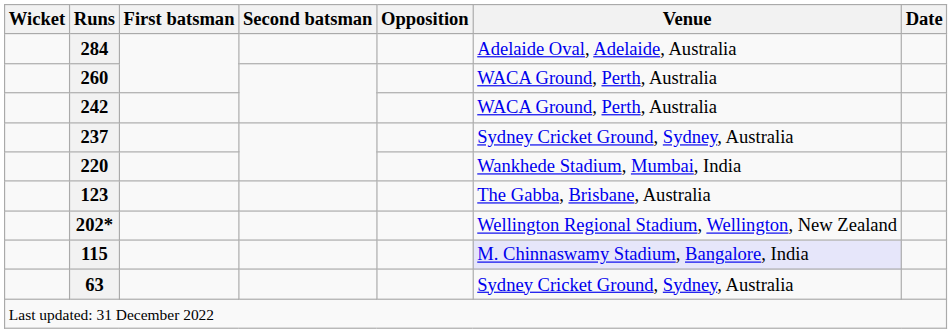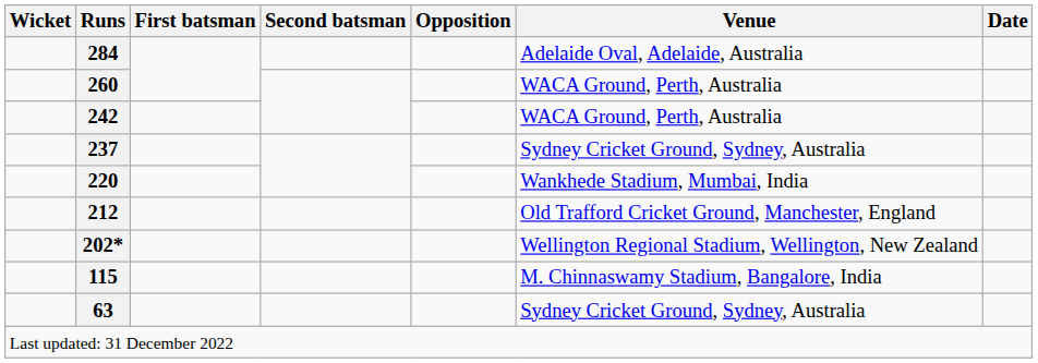 <table class="wikitable plainrowheaders sortable">
 <tr>
 <th scope=col>Wicket</th>
 <th scope=col>Runs</th>
 <th scope=col>First batsman</th>
 <th scope=col>Second batsman</th>
 <th scope=col>Opposition</th>
 <th scope=col>Venue</th>
 <th scope=col>Date</th>
 </tr>
 <tr>
 <td align=center></td>
 <th scope=row style=text-align:center;>284</th>
 <td rowspan=2></td>
 <td></td>
 <td></td>
 <td><a href='#'>Adelaide Oval</a>, <a href='#'>Adelaide</a>, Australia</td>
 <td><a href='#'></a></td>
 </tr>
 <tr>
 <td align=center></td>
 <th scope=row style=text-align:center;>260</th>
 <td rowspan=2></td>
 <td></td>
 <td><a href='#'>WACA Ground</a>, <a href='#'>Perth</a>, Australia</td>
 <td><a href='#'></a></td>
 </tr>
 <tr>
 <td align=center></td>
 <th scope=row style=text-align:center;>242</th>
 <td></td>
 <td></td>
 <td><a href='#'>WACA Ground</a>, <a href='#'>Perth</a>, Australia</td>
 <td><a href='#'></a></td>
 </tr>
 <tr>
 <td align=center></td>
 <th scope=row style=text-align:center;>237</th>
 <td></td>
 <td rowspan=2></td>
 <td></td>
 <td><a href='#'>Sydney Cricket Ground</a>, <a href='#'>Sydney</a>, Australia</td>
 <td><a href='#'></a></td>
 </tr>
 <tr>
 <td align=center></td>
 <th scope=row style=text-align:center;>220</th>
 <td></td>
 <td></td>
 <td><a href='#'>Wankhede Stadium</a>, <a href='#'>Mumbai</a>, India</td>
 <td><a href='#'></a></td>
 </tr>
 <tr>
 <td align=center></td>
-<th scope=row style=text-align:center;>123</th>
+<th scope=row style=text-align:center;>212</th>
 <td></td>
 <td></td>
 <td></td>
-<td><a href='#'>The Gabba</a>, <a href='#'>Brisbane</a>, Australia</td>
+<td><a href='#'>Old Trafford Cricket Ground</a>, <a href='#'>Manchester</a>, England</td>
 <td><a href='#'></a></td>
 </tr>
 <tr>
 <td align=center></td>
 <th scope=row style=text-align:center;>202*</th>
 <td></td>
 <td></td>
 <td></td>
 <td><a href='#'>Wellington Regional Stadium</a>, <a href='#'>Wellington</a>, New Zealand</td>
 <td><a href='#'></a></td>
 </tr>
 <tr>
 <td align=center></td>
 <th scope=row style=text-align:center;>115</th>
 <td></td>
 <td></td>
 <td></td>
-<td style="background: lavender;"><a href='#'>M. Chinnaswamy Stadium</a>, <a href='#'>Bangalore</a>, India</td>
+<td><a href='#'>M. Chinnaswamy Stadium</a>, <a href='#'>Bangalore</a>, India</td>
 <td><a href='#'></a></td>
 </tr>
 <tr>
 <td align=center></td>
 <th scope=row style=text-align:center;>63</th>
 <td></td>
 <td></td>
 <td></td>
 <td><a href='#'>Sydney Cricket Ground</a>, <a href='#'>Sydney</a>, Australia</td>
 <td><a href='#'></a></td>
 </tr>
 <tr class=sortbottom>
 <td colspan=7><small>Last updated: 31 December 2022</small></td>
 </tr>
 </table>
